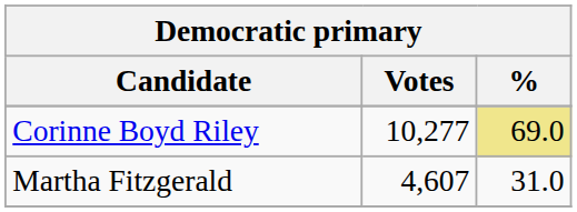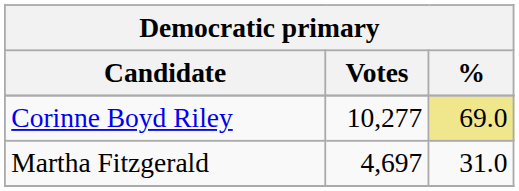 <table class="wikitable" align="left" style="margin: 1em 1em 1em 0; font-size: 95%;">
 <tr>
 <th colspan="3">Democratic primary</th>
 </tr>
 <tr>
 <th colspan="1" style="width: 170px">Candidate</th>
 <th style="width: 50px">Votes</th>
 <th style="width: 40px">%</th>
 </tr>
 <tr>
 </tr>
 <tr>
 <td><a href='#'>Corinne Boyd Riley</a></td>
 <td align="right">10,277</td>
 <td align="right" style="background: khaki;">69.0</td>
 </tr>
 <tr>
 <td>Martha Fitzgerald</td>
-<td align="right">4,607</td>
+<td align="right">4,697</td>
 <td align="right">31.0</td>
 </tr>
 <tr>
 </tr>
 </table>
